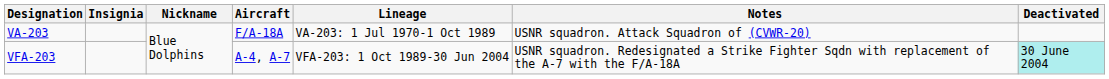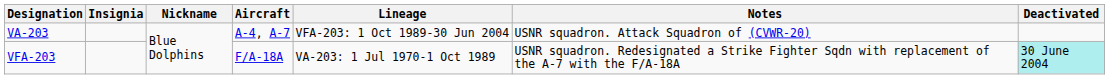 <table class="wikitable">
 <tr>
 <th>Designation</th>
 <th>Insignia</th>
 <th>Nickname</th>
 <th>Aircraft</th>
 <th>Lineage</th>
 <th>Notes</th>
 <th>Deactivated</th>
 </tr>
 <tr>
 <td><a href='#'>VA-203</a></td>
 <td></td>
 <td Rowspan="2">Blue Dolphins</td>
-<td><a href='#'>F/A-18A</a></td>
-<td>VA-203: 1 Jul 1970-1 Oct 1989</td>
+<td><a href='#'>A-4</a>, <a href='#'>A-7</a></td>
+<td style="white-space: nowrap;">VFA-203: 1 Oct 1989-30 Jun 2004</td>
 <td>USNR squadron. Attack Squadron of <a href='#'>(CVWR-20)</a></td>
 </tr>
 <tr>
 <td><a href='#'>VFA-203</a></td>
 <td></td>
-<td><a href='#'>A-4</a>, <a href='#'>A-7</a></td>
-<td style="white-space: nowrap;">VFA-203: 1 Oct 1989-30 Jun 2004</td>
+<td><a href='#'>F/A-18A</a></td>
+<td>VA-203: 1 Jul 1970-1 Oct 1989</td>
 <td>USNR squadron. Redesignated a Strike Fighter Sqdn with replacement of the A-7 with the F/A-18A</td>
 <td style="background: paleturquoise;">30 June 2004</td>
 </tr>
 </table>
